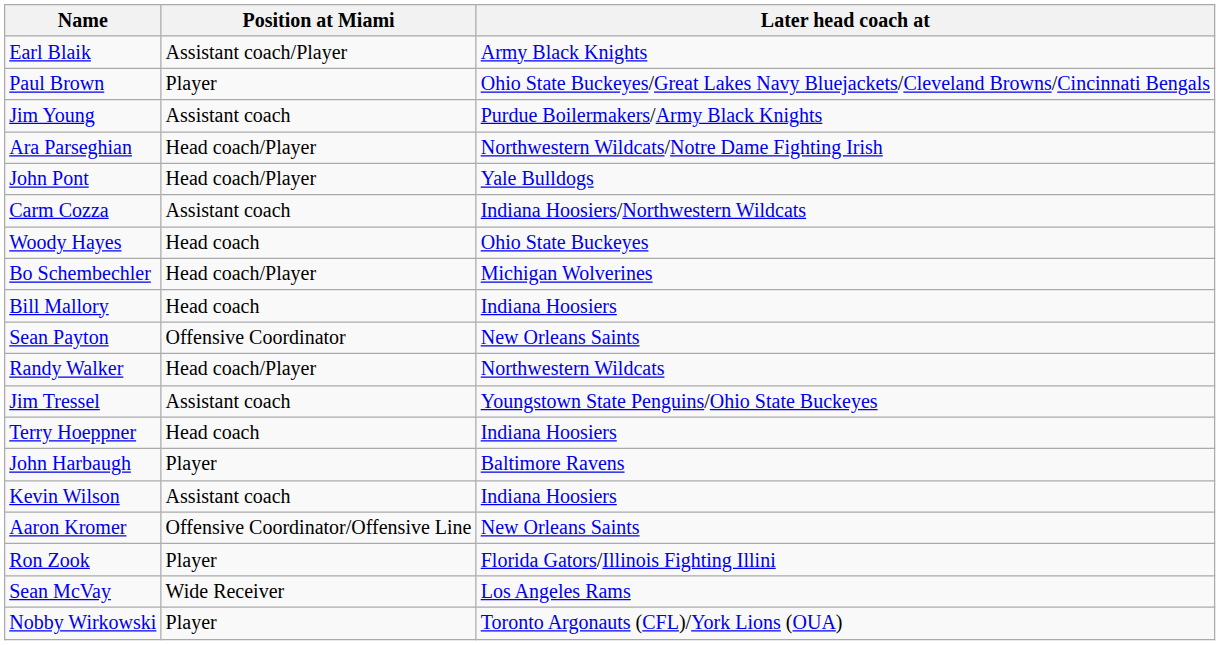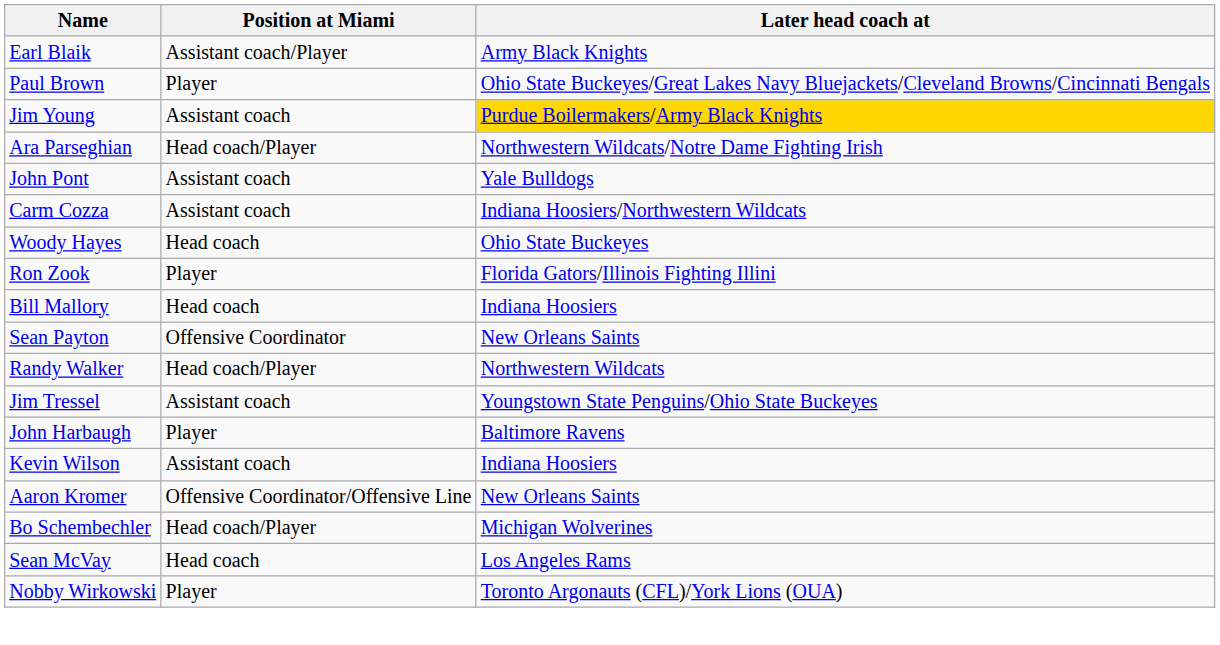 <table class="wikitable">
 <tr>
 <th>Name</th>
 <th>Position at Miami</th>
 <th>Later head coach at</th>
 </tr>
 <tr>
 <td><a href='#'>Earl Blaik</a></td>
 <td>Assistant coach/Player</td>
 <td><a href='#'>Army Black Knights</a></td>
 </tr>
 <tr>
 <td><a href='#'>Paul Brown</a></td>
 <td>Player</td>
 <td><a href='#'>Ohio State Buckeyes</a>/<a href='#'>Great Lakes Navy Bluejackets</a>/<a href='#'>Cleveland Browns</a>/<a href='#'>Cincinnati Bengals</a></td>
 </tr>
 <tr>
 <td><a href='#'>Jim Young</a></td>
 <td>Assistant coach</td>
-<td><a href='#'>Purdue Boilermakers</a>/<a href='#'>Army Black Knights</a></td>
+<td style="background: gold;"><a href='#'>Purdue Boilermakers</a>/<a href='#'>Army Black Knights</a></td>
 </tr>
 <tr>
 <td><a href='#'>Ara Parseghian</a></td>
 <td>Head coach/Player</td>
 <td><a href='#'>Northwestern Wildcats</a>/<a href='#'>Notre Dame Fighting Irish</a></td>
 </tr>
 <tr>
 <td><a href='#'>John Pont</a></td>
-<td>Head coach/Player</td>
+<td>Assistant coach</td>
 <td><a href='#'>Yale Bulldogs</a></td>
 </tr>
 <tr>
 <td><a href='#'>Carm Cozza</a></td>
 <td>Assistant coach</td>
 <td><a href='#'>Indiana Hoosiers</a>/<a href='#'>Northwestern Wildcats</a></td>
 </tr>
 <tr>
 <td><a href='#'>Woody Hayes</a></td>
 <td>Head coach</td>
 <td><a href='#'>Ohio State Buckeyes</a></td>
 </tr>
 <tr>
-<td><a href='#'>Bo Schembechler</a></td>
-<td>Head coach/Player</td>
-<td><a href='#'>Michigan Wolverines</a></td>
+<td><a href='#'>Ron Zook</a></td>
+<td>Player</td>
+<td><a href='#'>Florida Gators</a>/<a href='#'>Illinois Fighting Illini</a></td>
 </tr>
 <tr>
 <td><a href='#'>Bill Mallory</a></td>
 <td>Head coach</td>
 <td><a href='#'>Indiana Hoosiers</a></td>
 </tr>
 <tr>
 <td><a href='#'>Sean Payton</a></td>
 <td>Offensive Coordinator</td>
 <td><a href='#'>New Orleans Saints</a></td>
 </tr>
 <tr>
 <td><a href='#'>Randy Walker</a></td>
 <td>Head coach/Player</td>
 <td><a href='#'>Northwestern Wildcats</a></td>
 </tr>
 <tr>
 <td><a href='#'>Jim Tressel</a></td>
 <td>Assistant coach</td>
 <td><a href='#'>Youngstown State Penguins</a>/<a href='#'>Ohio State Buckeyes</a></td>
 </tr>
 <tr>
-<td><a href='#'>Terry Hoeppner</a></td>
-<td>Head coach</td>
-<td><a href='#'>Indiana Hoosiers</a></td>
-</tr>
-<tr>
 <td><a href='#'>John Harbaugh</a></td>
 <td>Player</td>
 <td><a href='#'>Baltimore Ravens</a></td>
 </tr>
 <tr>
 <td><a href='#'>Kevin Wilson</a></td>
 <td>Assistant coach</td>
 <td><a href='#'>Indiana Hoosiers</a></td>
 </tr>
 <tr>
 <td><a href='#'>Aaron Kromer</a></td>
 <td>Offensive Coordinator/Offensive Line</td>
 <td><a href='#'>New Orleans Saints</a></td>
 </tr>
 <tr>
-<td><a href='#'>Ron Zook</a></td>
-<td>Player</td>
-<td><a href='#'>Florida Gators</a>/<a href='#'>Illinois Fighting Illini</a></td>
+<td><a href='#'>Bo Schembechler</a></td>
+<td>Head coach/Player</td>
+<td><a href='#'>Michigan Wolverines</a></td>
 </tr>
 <tr>
 <td><a href='#'>Sean McVay</a></td>
-<td>Wide Receiver</td>
+<td>Head coach</td>
 <td><a href='#'>Los Angeles Rams</a></td>
 </tr>
 <tr>
 <td><a href='#'>Nobby Wirkowski</a></td>
 <td>Player</td>
 <td><a href='#'>Toronto Argonauts</a> (<a href='#'>CFL</a>)/<a href='#'>York Lions</a> (<a href='#'>OUA</a>)</td>
 </tr>
 </table>
